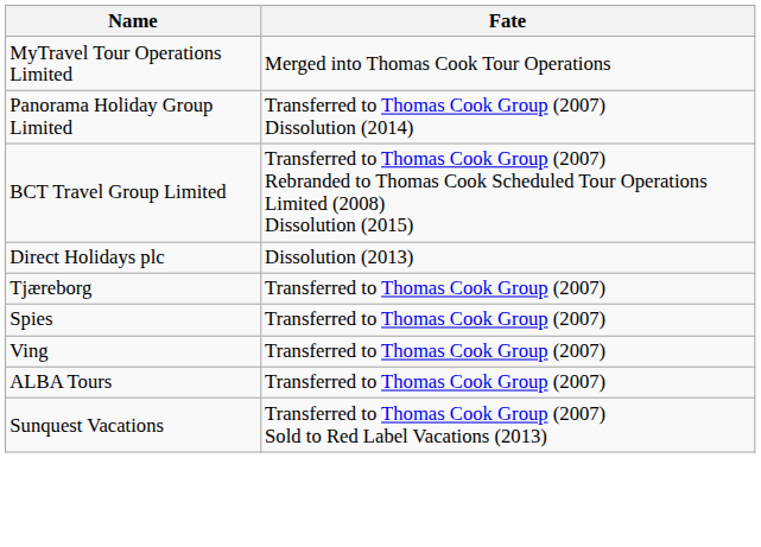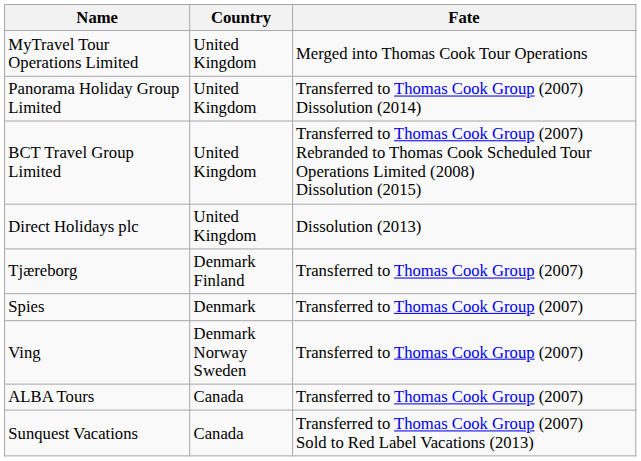 <table class="wikitable">
 <tr>
 <th>Name</th>
+<th>Country</th>
 <th>Fate</th>
 </tr>
 <tr>
 <td>MyTravel Tour Operations Limited</td>
+<td>United Kingdom</td>
 <td>Merged into Thomas Cook Tour Operations</td>
 </tr>
 <tr>
 <td>Panorama Holiday Group Limited</td>
+<td>United Kingdom</td>
 <td>Transferred to <a href='#'>Thomas Cook Group</a> (2007)<br>Dissolution (2014)</td>
 </tr>
 <tr>
 <td>BCT Travel Group Limited</td>
+<td>United Kingdom</td>
 <td>Transferred to <a href='#'>Thomas Cook Group</a> (2007)<br>Rebranded to Thomas Cook Scheduled Tour Operations Limited (2008)<br>Dissolution (2015)</td>
 </tr>
 <tr>
 <td>Direct Holidays plc</td>
+<td>United Kingdom</td>
 <td>Dissolution (2013)</td>
 </tr>
 <tr>
 <td>Tjæreborg</td>
+<td>Denmark<br>Finland</td>
 <td>Transferred to <a href='#'>Thomas Cook Group</a> (2007)</td>
 </tr>
 <tr>
 <td>Spies</td>
+<td>Denmark</td>
 <td>Transferred to <a href='#'>Thomas Cook Group</a> (2007)</td>
 </tr>
 <tr>
 <td>Ving</td>
+<td>Denmark<br>Norway<br>Sweden</td>
 <td>Transferred to <a href='#'>Thomas Cook Group</a> (2007)</td>
 </tr>
 <tr>
 <td>ALBA Tours</td>
+<td>Canada</td>
 <td>Transferred to <a href='#'>Thomas Cook Group</a> (2007)</td>
 </tr>
 <tr>
 <td>Sunquest Vacations</td>
+<td>Canada</td>
 <td>Transferred to <a href='#'>Thomas Cook Group</a> (2007)<br>Sold to Red Label Vacations (2013)</td>
 </tr>
 </table>
